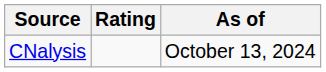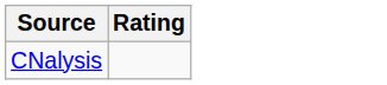 <table class="wikitable">
 <tr>
 <th>Source</th>
 <th>Rating</th>
-<th>As of</th>
 </tr>
 <tr>
 <td><a href='#'>CNalysis</a></td>
 <td></td>
-<td>October 13, 2024</td>
 </tr>
 </table>
